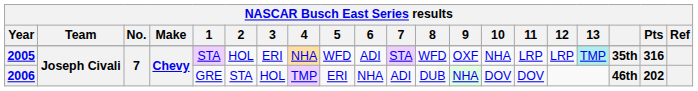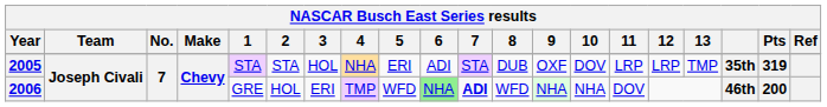 <table class="wikitable" style="text-align:center; font-size:75%">
 <tr>
 <th colspan=45><a href='#'>NASCAR Busch East Series</a> results</th>
 </tr>
 <tr>
 <th>Year</th>
 <th>Team</th>
 <th>No.</th>
 <th>Make</th>
 <th>1</th>
 <th>2</th>
 <th>3</th>
 <th>4</th>
 <th>5</th>
 <th>6</th>
 <th>7</th>
 <th>8</th>
 <th>9</th>
 <th>10</th>
 <th>11</th>
 <th>12</th>
 <th>13</th>
 <th></th>
 <th>Pts</th>
 <th>Ref</th>
 </tr>
 <tr>
 </tr>
 <tr>
 <th><a href='#'>2005</a></th>
 <th rowspan=2>Joseph Civali</th>
 <th rowspan=2>7</th>
 <th rowspan=2><a href='#'>Chevy</a></th>
 <td style="background:#EFCFFF;"><a href='#'>STA</a><br></td>
+<td><a href='#'>STA</a></td>
 <td><a href='#'>HOL</a></td>
+<td style="background:#FFDF9F;"><a href='#'>NHA</a><br></td>
 <td><a href='#'>ERI</a></td>
-<td style="background:#FFDF9F;"><a href='#'>NHA</a><br></td>
-<td><a href='#'>WFD</a></td>
 <td><a href='#'>ADI</a></td>
 <td style="background:#EFCFFF;"><a href='#'>STA</a><br></td>
-<td><a href='#'>WFD</a></td>
+<td><a href='#'>DUB</a></td>
 <td><a href='#'>OXF</a></td>
-<td><a href='#'>NHA</a></td>
+<td><a href='#'>DOV</a></td>
 <td><a href='#'>LRP</a></td>
 <td><a href='#'>LRP</a></td>
-<td style="background: paleturquoise;"><a href='#'>TMP</a></td>
+<td><a href='#'>TMP</a></td>
 <th>35th</th>
-<th>316</th>
+<th>319</th>
 <th></th>
 </tr>
 <tr>
 <th><a href='#'>2006</a></th>
 <td><a href='#'>GRE</a></td>
-<td><a href='#'>STA</a></td>
 <td><a href='#'>HOL</a></td>
+<td><a href='#'>ERI</a></td>
 <td style="background:#EFCFFF;"><a href='#'>TMP</a><br></td>
-<td><a href='#'>ERI</a></td>
+<td><a href='#'>WFD</a></td>
+<td style="background: lightgreen;"><a href='#'>NHA</a></td>
+<td><strong><a href='#'>ADI</a></strong></td>
+<td><a href='#'>WFD</a></td>
+<td style="background:#DFFFDF;"><a href='#'>NHA</a><br></td>
 <td><a href='#'>NHA</a></td>
-<td><a href='#'>ADI</a></td>
-<td><a href='#'>DUB</a></td>
-<td style="background:#DFFFDF;"><a href='#'>NHA</a><br></td>
-<td><a href='#'>DOV</a></td>
 <td><a href='#'>DOV</a></td>
 <td colspan=2></td>
 <th>46th</th>
-<th>202</th>
+<th>200</th>
 <th></th>
 </tr>
 </table>
